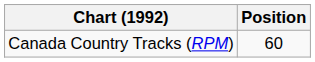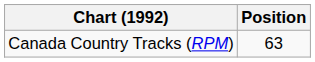 <table class="wikitable sortable">
 <tr>
 <th scope="col">Chart (1992)</th>
 <th scope="col">Position</th>
 </tr>
 <tr>
 <td>Canada Country Tracks (<em><a href='#'>RPM</a></em>)</td>
-<td align="center">60</td>
+<td align="center">63</td>
 </tr>
 </table>
